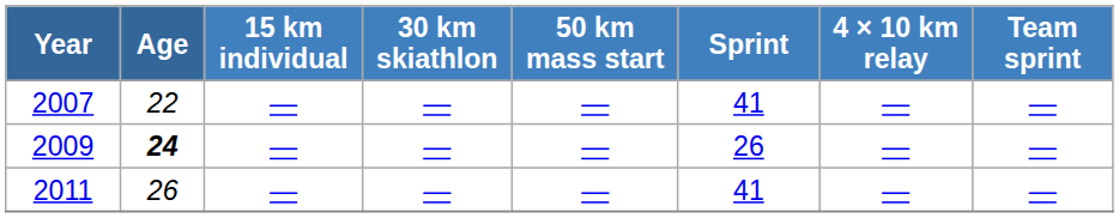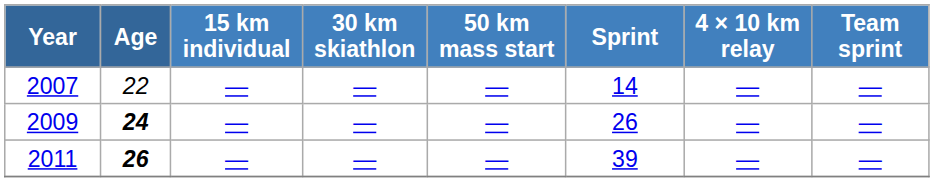 <table class="wikitable" style="font-size:95%; text-align:center; border:grey solid 1px; border-collapse:collapse; background:#ffffff;">
 <tr>
 <th style="background-color:#369; color:white; width:60px;"> Year </th>
 <th style="background-color:#369; color:white; width:40px;"> Age </th>
 <th style="background-color:#4180be; color:white; width:75px;"> 15 km <br> individual </th>
 <th style="background-color:#4180be; color:white; width:75px;"> 30 km <br> skiathlon </th>
 <th style="background-color:#4180be; color:white; width:75px;"> 50 km <br> mass start </th>
 <th style="background-color:#4180be; color:white; width:75px;"> Sprint </th>
 <th style="background-color:#4180be; color:white; width:75px;"> 4 × 10 km <br> relay </th>
 <th style="background-color:#4180be; color:white; width:75px;"> Team <br> sprint </th>
 </tr>
 <tr>
 <td><a href='#'>2007</a></td>
 <td><em>22</em></td>
 <td><a href='#'>—</a></td>
 <td><a href='#'>—</a></td>
 <td><a href='#'>—</a></td>
-<td><a href='#'>41</a></td>
+<td><a href='#'>14</a></td>
 <td><a href='#'>—</a></td>
 <td><a href='#'>—</a></td>
 </tr>
 <tr>
 <td><a href='#'>2009</a></td>
 <td><strong><em>24</em></strong></td>
 <td><a href='#'>—</a></td>
 <td><a href='#'>—</a></td>
 <td><a href='#'>—</a></td>
 <td><a href='#'>26</a></td>
 <td><a href='#'>—</a></td>
 <td><a href='#'>—</a></td>
 </tr>
 <tr>
 <td><a href='#'>2011</a></td>
-<td><em>26</em></td>
+<td><strong><em>26</em></strong></td>
 <td><a href='#'>—</a></td>
 <td><a href='#'>—</a></td>
 <td><a href='#'>—</a></td>
-<td><a href='#'>41</a></td>
+<td><a href='#'>39</a></td>
 <td><a href='#'>—</a></td>
 <td><a href='#'>—</a></td>
 </tr>
 <tr>
 </tr>
 </table>
